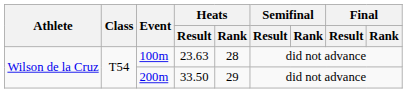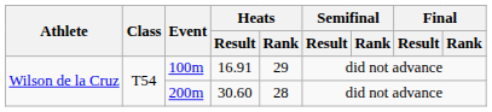 <table class=wikitable style="font-size:90%">
 <tr>
 <th rowspan="2">Athlete</th>
 <th rowspan="2">Class</th>
 <th rowspan="2">Event</th>
 <th colspan="2">Heats</th>
 <th colspan="2">Semifinal</th>
 <th colspan="2">Final</th>
 </tr>
 <tr>
 <th>Result</th>
 <th>Rank</th>
 <th>Result</th>
 <th>Rank</th>
 <th>Result</th>
 <th>Rank</th>
 </tr>
 <tr>
 <td rowspan="2"><a href='#'>Wilson de la Cruz</a></td>
 <td rowspan="2" style="text-align:center;">T54</td>
 <td><a href='#'>100m</a></td>
-<td style="text-align:center;">23.63</td>
-<td style="text-align:center;">28</td>
+<td style="text-align:center;">16.91</td>
+<td style="text-align:center;">29</td>
 <td style="text-align:center;" colspan="4">did not advance</td>
 </tr>
 <tr>
 <td><a href='#'>200m</a></td>
-<td style="text-align:center;">33.50</td>
-<td style="text-align:center;">29</td>
+<td style="text-align:center;">30.60</td>
+<td style="text-align:center;">28</td>
 <td style="text-align:center;" colspan="4">did not advance</td>
 </tr>
 </table>
